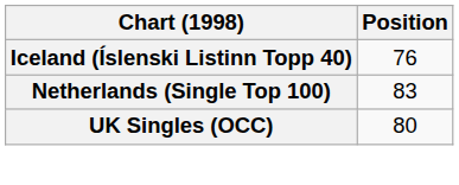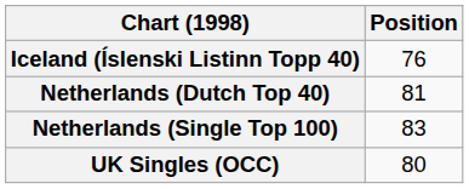 <table class="wikitable sortable plainrowheaders" style="text-align:center">
 <tr>
 <th>Chart (1998)</th>
 <th>Position</th>
 </tr>
 <tr>
 <th scope="row">Iceland (Íslenski Listinn Topp 40)</th>
 <td>76</td>
 </tr>
 <tr>
+<th scope="row">Netherlands (Dutch Top 40)</th>
+<td>81</td>
+</tr>
+<tr>
 <th scope="row">Netherlands (Single Top 100)</th>
 <td>83</td>
 </tr>
 <tr>
 <th scope="row">UK Singles (OCC)</th>
 <td>80</td>
 </tr>
 </table>
